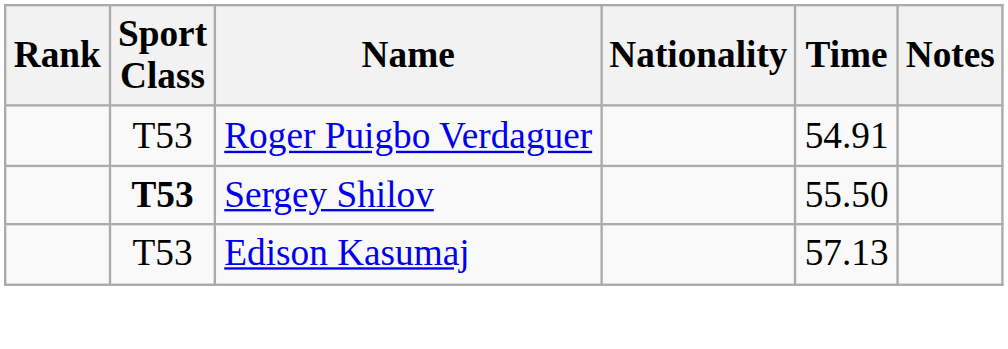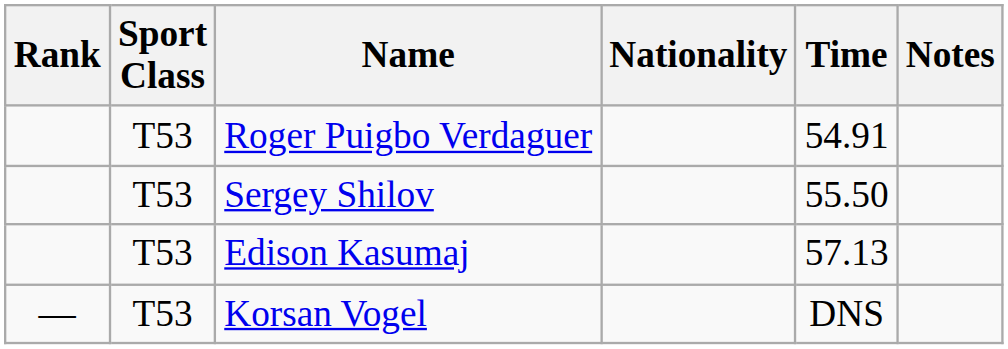 <table class="wikitable sortable" style="text-align:center">
 <tr>
 <th>Rank</th>
 <th>Sport<br>Class</th>
 <th>Name</th>
 <th>Nationality</th>
 <th>Time</th>
 <th>Notes</th>
 </tr>
 <tr>
 <td></td>
 <td>T53</td>
 <td align=left><a href='#'>Roger Puigbo Verdaguer</a></td>
 <td align=left></td>
 <td>54.91</td>
 <td></td>
 </tr>
 <tr>
 <td></td>
-<td><strong>T53</strong></td>
+<td>T53</td>
 <td align=left><a href='#'>Sergey Shilov</a></td>
 <td align=left></td>
 <td>55.50</td>
 <td></td>
 </tr>
 <tr>
 <td></td>
 <td>T53</td>
 <td align=left><a href='#'>Edison Kasumaj</a></td>
 <td align=left></td>
 <td>57.13</td>
 <td></td>
 </tr>
+<tr>
+<td>—</td>
+<td>T53</td>
+<td align=left><a href='#'>Korsan Vogel</a></td>
+<td align=left></td>
+<td>DNS</td>
+<td></td>
+</tr>
 </table>
